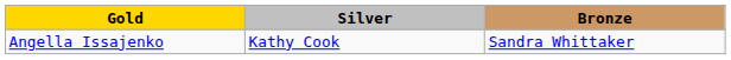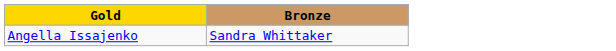 <table class="wikitable" style="text-align:left">
 <tr align="center">
 <td width=200 bgcolor=gold><strong>Gold</strong></td>
-<td width=200 bgcolor=silver><strong>Silver</strong></td>
 <td width=200 bgcolor=CC9966><strong>Bronze</strong></td>
 </tr>
 <tr>
 <td><a href='#'>Angella Issajenko</a><br><em></em></td>
-<td><a href='#'>Kathy Cook</a><br><em></em></td>
 <td><a href='#'>Sandra Whittaker</a><br><em></em></td>
 </tr>
 </table>
